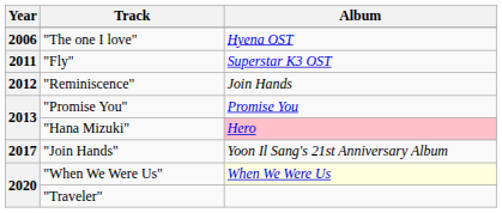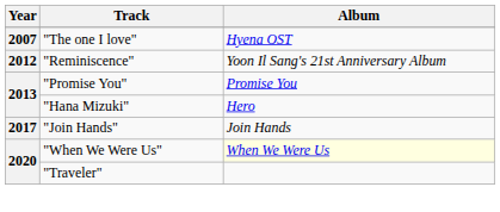 <table class="wikitable">
 <tr>
 <th width="30">Year</th>
 <th width="200">Track</th>
 <th width="300">Album</th>
 </tr>
 <tr>
 </tr>
 <tr>
-<th>2006</th>
+<th>2007</th>
 <td>"The one I love"</td>
 <td><em><a href='#'>Hyena OST</a></em></td>
 </tr>
 <tr>
-<th>2011</th>
-<td>"Fly"</td>
-<td><em><a href='#'>Superstar K3 OST</a></em></td>
-</tr>
-<tr>
 <th>2012</th>
 <td>"Reminiscence"</td>
-<td><em>Join Hands</em></td>
+<td><em>Yoon Il Sang's 21st Anniversary Album</em></td>
 </tr>
 <tr>
 <th rowspan=2>2013</th>
 <td>"Promise You"</td>
 <td><em><a href='#'>Promise You</a></em></td>
 </tr>
 <tr>
 <td>"Hana Mizuki"</td>
-<td style="background: pink;"><em><a href='#'>Hero</a></em></td>
+<td><em><a href='#'>Hero</a></em></td>
 </tr>
 <tr>
 <th>2017</th>
 <td>"Join Hands"</td>
-<td><em>Yoon Il Sang's 21st Anniversary Album</em></td>
+<td><em>Join Hands</em></td>
 </tr>
 <tr>
 <th rowspan="2">2020</th>
 <td>"When We Were Us"</td>
 <td style="background: lightyellow;"><em><a href='#'>When We Were Us</a></em></td>
 </tr>
 <tr>
 <td>"Traveler"</td>
 <td></td>
 </tr>
 </table>
